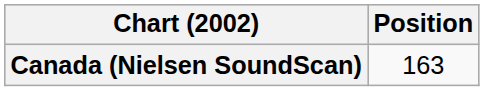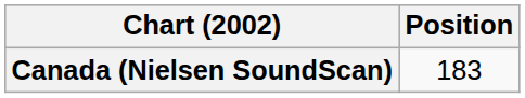 <table class="wikitable plainrowheaders" style="text-align:center">
 <tr>
 <th>Chart (2002)</th>
 <th>Position</th>
 </tr>
 <tr>
 <th scope="row">Canada (Nielsen SoundScan)</th>
-<td>163</td>
+<td>183</td>
 </tr>
 </table>
